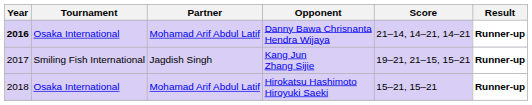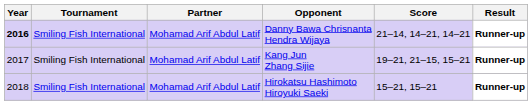 <table class="sortable wikitable" style="font-size: 90%;">
 <tr>
 <th>Year</th>
 <th>Tournament</th>
 <th>Partner</th>
 <th>Opponent</th>
 <th>Score</th>
 <th>Result</th>
 </tr>
 <tr style="background:#D8CEF6">
 <td align="center"><strong>2016</strong></td>
-<td align="left"><a href='#'>Osaka International</a></td>
+<td align="left"><a href='#'>Smiling Fish International</a></td>
 <td align="left"> <a href='#'>Mohamad Arif Abdul Latif</a></td>
 <td align="left"> <a href='#'>Danny Bawa Chrisnanta</a><br> <a href='#'>Hendra Wijaya</a></td>
 <td align="left">21–14, 14–21, 14–21</td>
 <td style="text-align:left; background:white"> <strong>Runner-up</strong></td>
 </tr>
 <tr style="background:#D8CEF6">
 <td align="center">2017</td>
 <td align="left">Smiling Fish International</td>
-<td align="left"> Jagdish Singh</td>
+<td align="left"> <a href='#'>Mohamad Arif Abdul Latif</a></td>
 <td align="left"> <a href='#'>Kang Jun</a><br> <a href='#'>Zhang Sijie</a></td>
 <td align="left">19–21, 21–15, 15–21</td>
 <td style="text-align:left; background:white"> <strong>Runner-up</strong></td>
 </tr>
 <tr style="background:#D8CEF6">
 <td align="center">2018</td>
-<td align="left"><a href='#'>Osaka International</a></td>
+<td align="left"><a href='#'>Smiling Fish International</a></td>
 <td align="left"> <a href='#'>Mohamad Arif Abdul Latif</a></td>
 <td align="left"> <a href='#'>Hirokatsu Hashimoto</a><br> <a href='#'>Hiroyuki Saeki</a></td>
 <td align="left">15–21, 15–21</td>
 <td style="text-align:left; background:white"> <strong>Runner-up</strong></td>
 </tr>
 </table>
